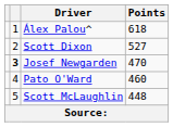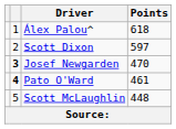 <table class="wikitable" style="font-size: 95%;">
 <tr>
 <th scope="col"></th>
 <th scope="col"></th>
 <th scope="col">Driver</th>
 <th scope="col">Points</th>
 </tr>
 <tr>
 <td align="left"></td>
 <td align="center">1</td>
 <td> <a href='#'>Álex Palou</a>^</td>
 <td align="left">618</td>
 </tr>
 <tr>
 <td align="left"></td>
 <td align="center">2</td>
 <td> <a href='#'>Scott Dixon</a></td>
-<td align="left">527</td>
+<td align="left">597</td>
 </tr>
 <tr>
 <td align="left"></td>
 <td align="center"><strong>3</strong></td>
 <td> <a href='#'>Josef Newgarden</a></td>
 <td align="left">470</td>
 </tr>
 <tr>
 <td align="left"></td>
-<td align="center">4</td>
+<td align="center"><strong>4</strong></td>
 <td> <a href='#'>Pato O'Ward</a></td>
-<td align="left">460</td>
+<td align="left">461</td>
 </tr>
 <tr>
 <td align="left"></td>
 <td align="center">5</td>
 <td> <a href='#'>Scott McLaughlin</a></td>
 <td align="left">448</td>
 </tr>
 <tr>
 <th colspan=4>Source:</th>
 </tr>
 </table>
